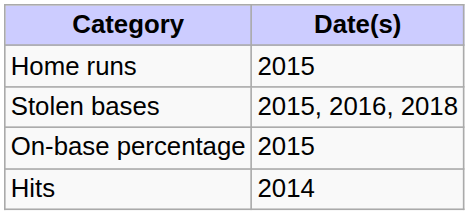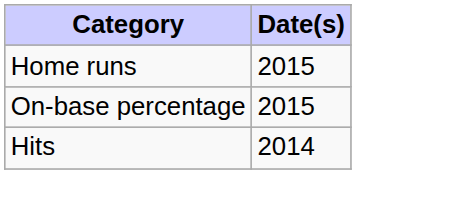 <table class="wikitable sortable">
 <tr>
 <th style="background:#ccf;">Category</th>
 <th style="background:#ccf;">Date(s)</th>
 </tr>
 <tr>
 <td>Home runs</td>
 <td>2015</td>
 </tr>
 <tr>
-<td>Stolen bases</td>
-<td>2015, 2016, 2018</td>
-</tr>
-<tr>
 <td>On-base percentage</td>
 <td>2015</td>
 </tr>
 <tr>
 <td>Hits</td>
 <td>2014</td>
 </tr>
 </table>
